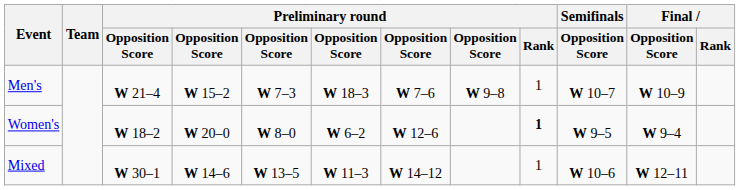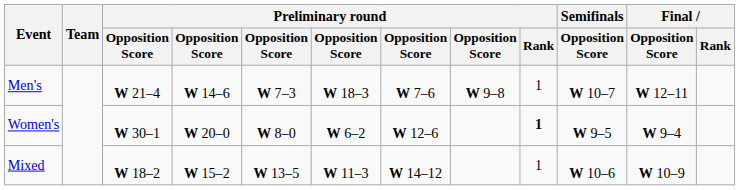 <table class=wikitable style=font-size:90%;text-align:center>
 <tr>
 <th rowspan=2>Event</th>
 <th rowspan=2>Team</th>
 <th colspan=7>Preliminary round</th>
 <th>Semifinals</th>
 <th colspan=2>Final / </th>
 </tr>
 <tr style=font-size:95%>
 <th>Opposition<br>Score</th>
 <th>Opposition<br>Score</th>
 <th>Opposition<br>Score</th>
 <th>Opposition<br>Score</th>
 <th>Opposition<br>Score</th>
 <th>Opposition<br>Score</th>
 <th>Rank</th>
 <th>Opposition<br>Score</th>
 <th>Opposition<br>Score</th>
 <th>Rank</th>
 </tr>
 <tr>
 <td align=left><a href='#'>Men's</a></td>
 <td align=left rowspan=3></td>
 <td><br><strong>W</strong> 21–4</td>
-<td><br><strong>W</strong> 15–2</td>
+<td><br><strong>W</strong> 14–6</td>
 <td><br><strong>W</strong> 7–3</td>
 <td><br><strong>W</strong> 18–3</td>
 <td><br><strong>W</strong> 7–6</td>
 <td><br><strong>W</strong> 9–8</td>
 <td>1</td>
 <td><br><strong>W</strong> 10–7</td>
-<td><br><strong>W</strong> 10–9</td>
+<td><br><strong>W</strong> 12–11</td>
 <td></td>
 </tr>
 <tr>
 <td align=left><a href='#'>Women's</a></td>
-<td><br><strong>W</strong> 18–2</td>
+<td><br><strong>W</strong> 30–1</td>
 <td><br><strong>W</strong> 20–0</td>
 <td><br><strong>W</strong> 8–0</td>
 <td><br><strong>W</strong> 6–2</td>
 <td><br><strong>W</strong> 12–6</td>
 <td></td>
 <td><strong>1</strong></td>
 <td><br><strong>W</strong> 9–5</td>
 <td><br><strong>W</strong> 9–4</td>
 <td></td>
 </tr>
 <tr>
 <td align=left><a href='#'>Mixed</a></td>
-<td><br><strong>W</strong> 30–1</td>
-<td><br><strong>W</strong> 14–6</td>
+<td><br><strong>W</strong> 18–2</td>
+<td><br><strong>W</strong> 15–2</td>
 <td><br><strong>W</strong> 13–5</td>
 <td><br><strong>W</strong> 11–3</td>
 <td><br><strong>W</strong> 14–12</td>
 <td></td>
 <td>1</td>
 <td><br><strong>W</strong> 10–6</td>
-<td><br><strong>W</strong> 12–11</td>
+<td><br><strong>W</strong> 10–9</td>
 <td></td>
 </tr>
 </table>
